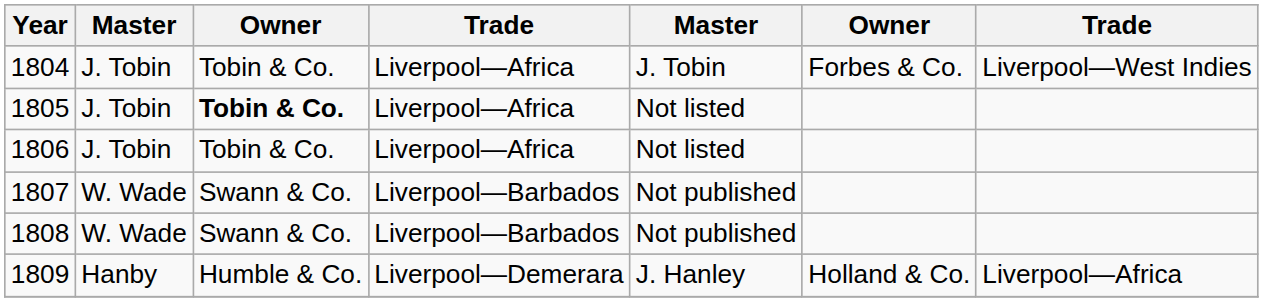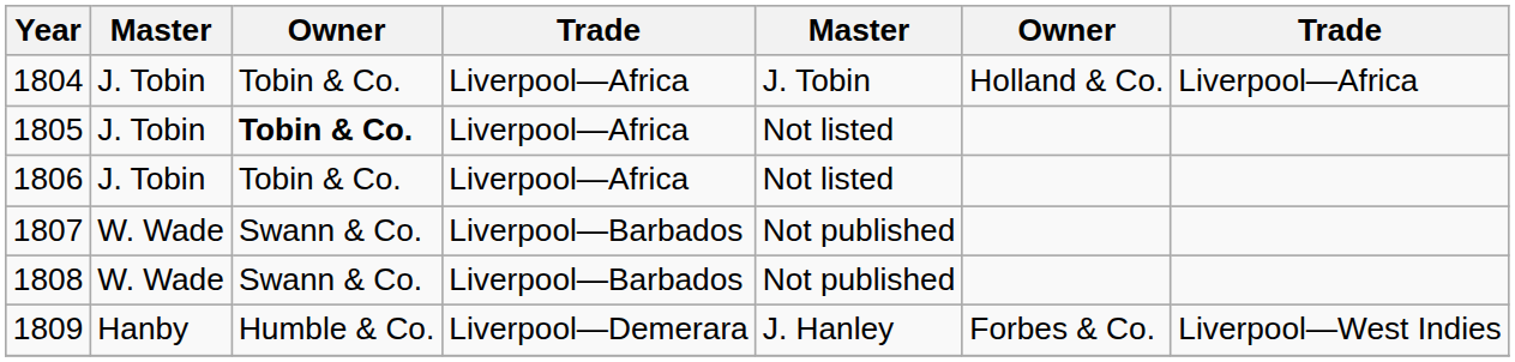 <table class="sortable wikitable">
 <tr>
 <th>Year</th>
 <th>Master</th>
 <th>Owner</th>
 <th>Trade</th>
 <th>Master</th>
 <th>Owner</th>
 <th>Trade</th>
 </tr>
 <tr>
 <td>1804</td>
 <td>J. Tobin</td>
 <td>Tobin & Co.</td>
 <td>Liverpool—Africa</td>
 <td>J. Tobin</td>
-<td>Forbes & Co.</td>
-<td>Liverpool—West Indies</td>
+<td>Holland & Co.</td>
+<td>Liverpool—Africa</td>
 </tr>
 <tr>
 <td>1805</td>
 <td>J. Tobin</td>
 <td><strong>Tobin & Co.</strong></td>
 <td>Liverpool—Africa</td>
 <td>Not listed</td>
 <td></td>
 <td></td>
 </tr>
 <tr>
 <td>1806</td>
 <td>J. Tobin</td>
 <td>Tobin & Co.</td>
 <td>Liverpool—Africa</td>
 <td>Not listed</td>
 <td></td>
 <td></td>
 </tr>
 <tr>
 <td>1807</td>
 <td>W. Wade</td>
 <td>Swann & Co.</td>
 <td>Liverpool—Barbados</td>
 <td>Not published</td>
 <td></td>
 <td></td>
 </tr>
 <tr>
 <td>1808</td>
 <td>W. Wade</td>
 <td>Swann & Co.</td>
 <td>Liverpool—Barbados</td>
 <td>Not published</td>
 <td></td>
 <td></td>
 </tr>
 <tr>
 <td>1809</td>
 <td>Hanby</td>
 <td>Humble & Co.</td>
 <td>Liverpool—Demerara</td>
 <td>J. Hanley</td>
-<td>Holland & Co.</td>
-<td>Liverpool—Africa</td>
+<td>Forbes & Co.</td>
+<td>Liverpool—West Indies</td>
 </tr>
 <tr>
 </tr>
 </table>
